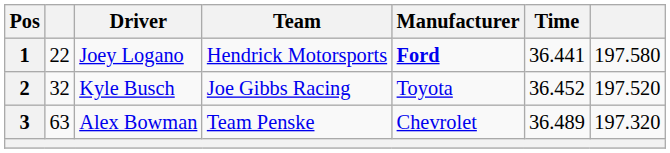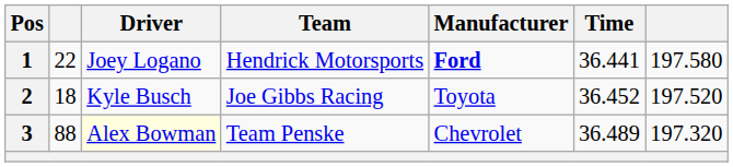 <table class="wikitable" style="font-size:95%">
 <tr>
 <th>Pos</th>
 <th></th>
 <th>Driver</th>
 <th>Team</th>
 <th>Manufacturer</th>
 <th>Time</th>
 <th></th>
 </tr>
 <tr>
 <th>1</th>
 <td>22</td>
 <td><a href='#'>Joey Logano</a></td>
 <td><a href='#'>Hendrick Motorsports</a></td>
 <td><strong><a href='#'>Ford</a></strong></td>
 <td>36.441</td>
 <td>197.580</td>
 </tr>
 <tr>
 <th>2</th>
-<td>32</td>
+<td>18</td>
 <td><a href='#'>Kyle Busch</a></td>
 <td><a href='#'>Joe Gibbs Racing</a></td>
 <td><a href='#'>Toyota</a></td>
 <td>36.452</td>
 <td>197.520</td>
 </tr>
 <tr>
 <th>3</th>
-<td>63</td>
-<td><a href='#'>Alex Bowman</a></td>
+<td>88</td>
+<td style="background: lightyellow;"><a href='#'>Alex Bowman</a></td>
 <td><a href='#'>Team Penske</a></td>
 <td><a href='#'>Chevrolet</a></td>
 <td>36.489</td>
 <td>197.320</td>
 </tr>
 <tr>
 <th colspan="7"></th>
 </tr>
 </table>
